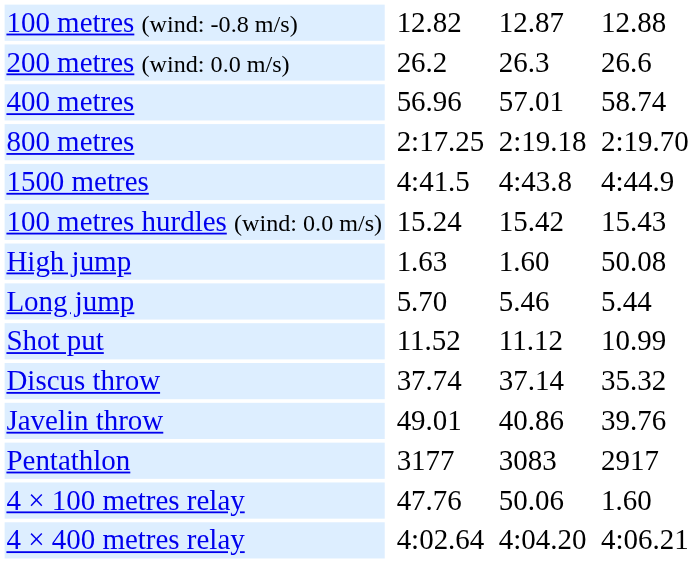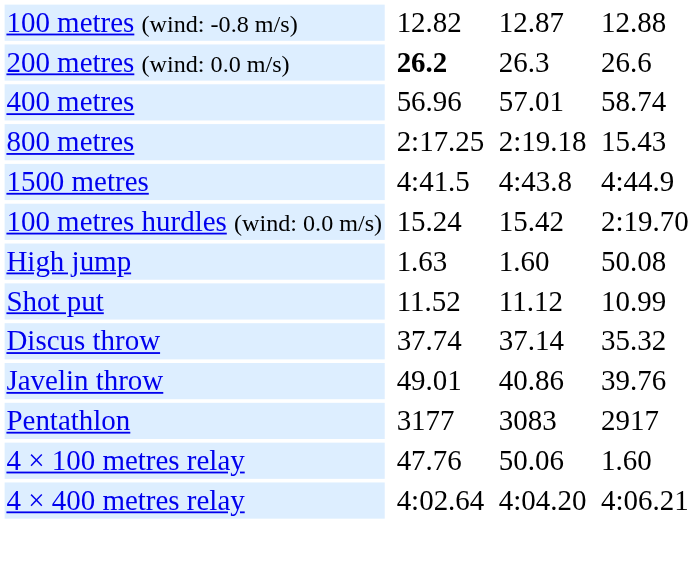 <table>
 <tr>
 <td bgcolor = DDEEFF><a href='#'>100 metres</a> <small>(wind: -0.8 m/s)</small></td>
 <td></td>
 <td>12.82</td>
 <td></td>
 <td>12.87</td>
 <td></td>
 <td>12.88</td>
 </tr>
 <tr>
 <td bgcolor = DDEEFF><a href='#'>200 metres</a> <small>(wind: 0.0 m/s)</small></td>
 <td></td>
-<td>26.2</td>
+<td><strong>26.2</strong></td>
 <td></td>
 <td>26.3</td>
 <td></td>
 <td>26.6</td>
 </tr>
 <tr>
 <td bgcolor = DDEEFF><a href='#'>400 metres</a></td>
 <td></td>
 <td>56.96</td>
 <td></td>
 <td>57.01</td>
 <td></td>
 <td>58.74</td>
 </tr>
 <tr>
 <td bgcolor = DDEEFF><a href='#'>800 metres</a></td>
 <td></td>
 <td>2:17.25</td>
 <td></td>
 <td>2:19.18</td>
 <td></td>
-<td>2:19.70</td>
+<td>15.43</td>
 </tr>
 <tr>
 <td bgcolor = DDEEFF><a href='#'>1500 metres</a></td>
 <td></td>
 <td>4:41.5</td>
 <td></td>
 <td>4:43.8</td>
 <td></td>
 <td>4:44.9</td>
 </tr>
 <tr>
 <td bgcolor = DDEEFF><a href='#'>100 metres hurdles</a> <small>(wind: 0.0 m/s)</small></td>
 <td></td>
 <td>15.24</td>
 <td></td>
 <td>15.42</td>
 <td></td>
-<td>15.43</td>
+<td>2:19.70</td>
 </tr>
 <tr>
 <td bgcolor = DDEEFF><a href='#'>High jump</a></td>
 <td></td>
 <td>1.63</td>
 <td></td>
 <td>1.60</td>
 <td></td>
 <td>50.08</td>
-</tr>
-<tr>
-<td bgcolor = DDEEFF><a href='#'>Long jump</a></td>
-<td></td>
-<td>5.70</td>
-<td></td>
-<td>5.46</td>
-<td></td>
-<td>5.44</td>
 </tr>
 <tr>
 <td bgcolor = DDEEFF><a href='#'>Shot put</a></td>
 <td></td>
 <td>11.52</td>
 <td></td>
 <td>11.12</td>
 <td></td>
 <td>10.99</td>
 </tr>
 <tr>
 <td bgcolor = DDEEFF><a href='#'>Discus throw</a></td>
 <td></td>
 <td>37.74</td>
 <td></td>
 <td>37.14</td>
 <td></td>
 <td>35.32</td>
 </tr>
 <tr>
 <td bgcolor = DDEEFF><a href='#'>Javelin throw</a></td>
 <td></td>
 <td>49.01</td>
 <td></td>
 <td>40.86</td>
 <td></td>
 <td>39.76</td>
 </tr>
 <tr>
 <td bgcolor = DDEEFF><a href='#'>Pentathlon</a></td>
 <td></td>
 <td>3177</td>
 <td></td>
 <td>3083</td>
 <td></td>
 <td>2917</td>
 </tr>
 <tr>
 <td bgcolor = DDEEFF><a href='#'>4 × 100 metres relay</a></td>
 <td></td>
 <td>47.76</td>
 <td></td>
 <td>50.06</td>
 <td></td>
 <td>1.60</td>
 </tr>
 <tr>
 <td bgcolor = DDEEFF><a href='#'>4 × 400 metres relay</a></td>
 <td></td>
 <td>4:02.64</td>
 <td></td>
 <td>4:04.20</td>
 <td></td>
 <td>4:06.21</td>
 </tr>
 </table>
